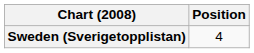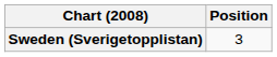 <table class="wikitable plainrowheaders" style="text-align:center">
 <tr>
 <th scope="col">Chart (2008)</th>
 <th scope="col">Position</th>
 </tr>
 <tr>
 <th scope="row">Sweden (Sverigetopplistan)</th>
-<td>4</td>
+<td>3</td>
 </tr>
 </table>
